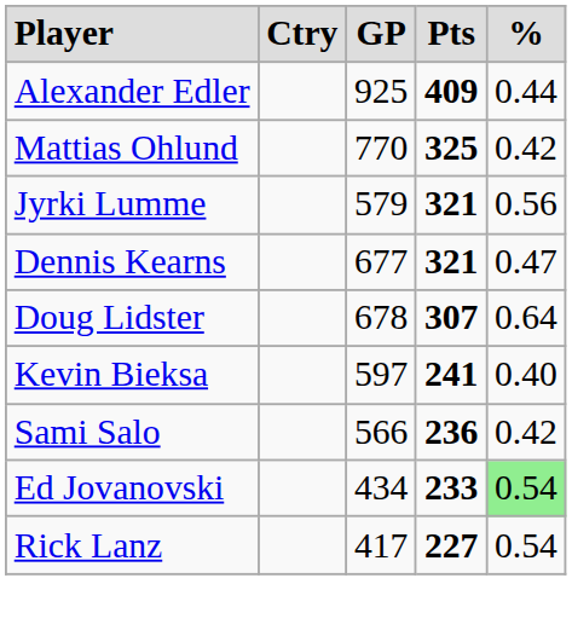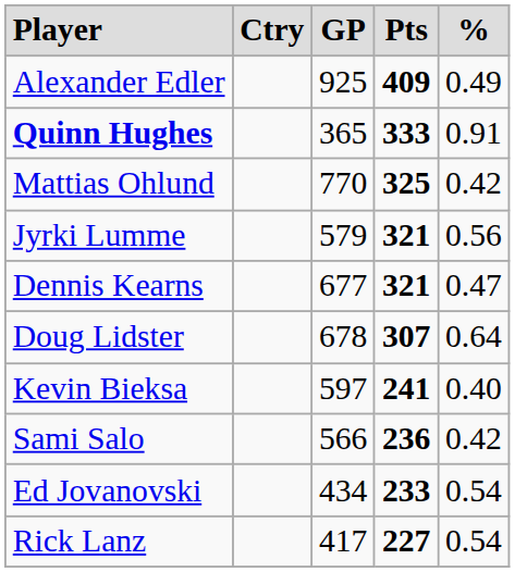 <table class="wikitable">
 <tr align="center" style="font-weight:bold; background-color:#dddddd;" |>
 <td align="left">Player</td>
 <td>Ctry</td>
 <td>GP</td>
 <td>Pts</td>
 <td>%</td>
 </tr>
 <tr align="center">
 <td align="left"><a href='#'>Alexander Edler</a></td>
 <td></td>
 <td>925</td>
 <td><strong>409</strong></td>
-<td>0.44</td>
+<td>0.49</td>
+</tr>
+<tr align="center">
+<td align="left"><strong><a href='#'>Quinn Hughes</a></strong></td>
+<td></td>
+<td>365</td>
+<td><strong>333</strong></td>
+<td>0.91</td>
 </tr>
 <tr align="center">
 <td align="left"><a href='#'>Mattias Ohlund</a></td>
 <td></td>
 <td>770</td>
 <td><strong>325</strong></td>
 <td>0.42</td>
 </tr>
 <tr align="center">
 <td align="left"><a href='#'>Jyrki Lumme</a></td>
 <td></td>
 <td>579</td>
 <td><strong>321</strong></td>
 <td>0.56</td>
 </tr>
 <tr align="center">
 <td align="left"><a href='#'>Dennis Kearns</a></td>
 <td></td>
 <td>677</td>
 <td><strong>321</strong></td>
 <td>0.47</td>
 </tr>
 <tr align="center">
 <td align="left"><a href='#'>Doug Lidster</a></td>
 <td></td>
 <td>678</td>
 <td><strong>307</strong></td>
 <td>0.64</td>
 </tr>
 <tr align="center">
 <td align="left"><a href='#'>Kevin Bieksa</a></td>
 <td></td>
 <td>597</td>
 <td><strong>241</strong></td>
 <td>0.40</td>
 </tr>
 <tr align="center">
 <td align="left"><a href='#'>Sami Salo</a></td>
 <td></td>
 <td>566</td>
 <td><strong>236</strong></td>
 <td>0.42</td>
 </tr>
 <tr align="center">
 <td align="left"><a href='#'>Ed Jovanovski</a></td>
 <td></td>
 <td>434</td>
 <td><strong>233</strong></td>
-<td style="background: lightgreen;">0.54</td>
+<td>0.54</td>
 </tr>
 <tr align="center">
 <td align="left"><a href='#'>Rick Lanz</a></td>
 <td></td>
 <td>417</td>
 <td><strong>227</strong></td>
 <td>0.54</td>
 </tr>
 </table>
